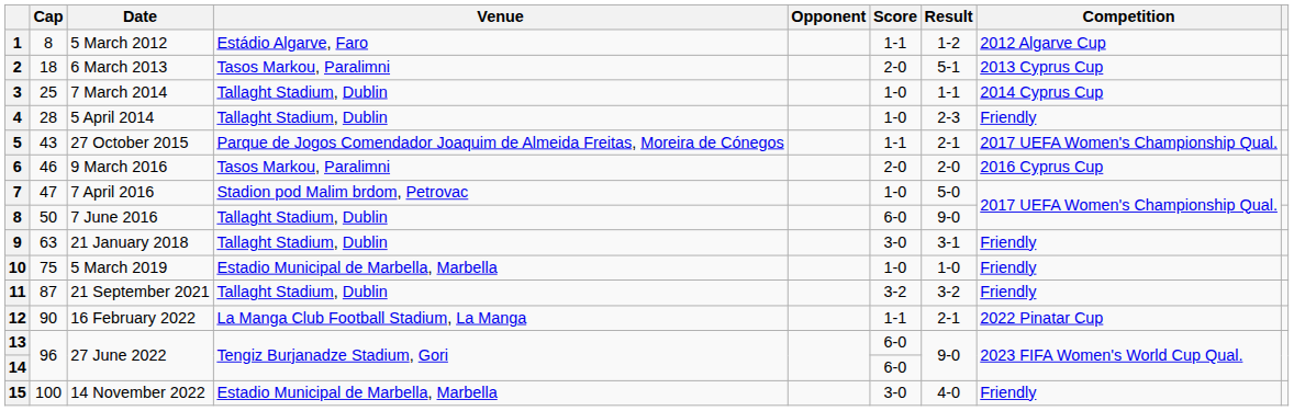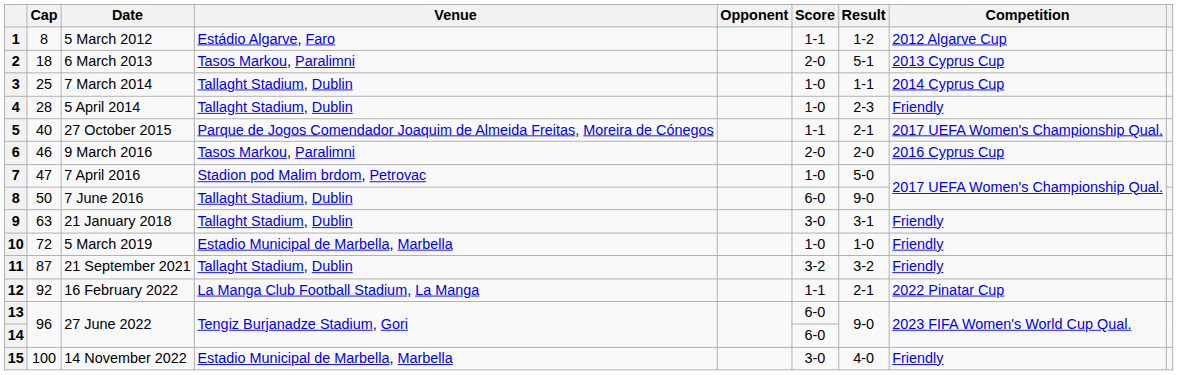 <table class="wikitable sortable">
 <tr>
 <th scope="col"></th>
 <th scope="col" style="text-align:center;">Cap</th>
 <th scope="col">Date</th>
 <th scope="col">Venue</th>
 <th scope="col">Opponent</th>
 <th scope="col">Score</th>
 <th scope="col">Result</th>
 <th scope="col">Competition</th>
 <th scope="col" class="unsortable"></th>
 </tr>
 <tr>
 <th scope="row">1</th>
 <td align=center>8</td>
 <td>5 March 2012</td>
 <td><a href='#'>Estádio Algarve</a>, <a href='#'>Faro</a></td>
 <td></td>
 <td align=center>1-1</td>
 <td align=center>1-2</td>
 <td><a href='#'>2012 Algarve Cup</a></td>
 <td></td>
 </tr>
 <tr>
 <th scope="row">2</th>
 <td align=center>18</td>
 <td>6 March 2013</td>
 <td><a href='#'>Tasos Markou</a>, <a href='#'>Paralimni</a></td>
 <td></td>
 <td align=center>2-0</td>
 <td align=center>5-1</td>
 <td><a href='#'>2013 Cyprus Cup</a></td>
 <td></td>
 </tr>
 <tr>
 <th scope="row">3</th>
 <td align=center>25</td>
 <td>7 March 2014</td>
 <td><a href='#'>Tallaght Stadium</a>, <a href='#'>Dublin</a></td>
 <td></td>
 <td align=center>1-0</td>
 <td align=center>1-1</td>
 <td><a href='#'>2014 Cyprus Cup</a></td>
 <td></td>
 </tr>
 <tr>
 <th scope="row">4</th>
 <td align=center>28</td>
 <td>5 April 2014</td>
 <td><a href='#'>Tallaght Stadium</a>, <a href='#'>Dublin</a></td>
 <td></td>
 <td align=center>1-0</td>
 <td align=center>2-3</td>
 <td><a href='#'>Friendly</a></td>
 <td></td>
 </tr>
 <tr>
 <th scope="row">5</th>
-<td align=center>43</td>
+<td align=center>40</td>
 <td>27 October 2015</td>
 <td><a href='#'>Parque de Jogos Comendador Joaquim de Almeida Freitas</a>, <a href='#'>Moreira de Cónegos</a></td>
 <td></td>
 <td align=center>1-1</td>
 <td align=center>2-1</td>
 <td><a href='#'>2017 UEFA Women's Championship Qual.</a></td>
 <td></td>
 </tr>
 <tr>
 <th scope="row">6</th>
 <td align=center>46</td>
 <td>9 March 2016</td>
 <td><a href='#'>Tasos Markou</a>, <a href='#'>Paralimni</a></td>
 <td></td>
 <td align=center>2-0</td>
 <td align=center>2-0</td>
 <td><a href='#'>2016 Cyprus Cup</a></td>
 <td></td>
 </tr>
 <tr>
 <th scope="row">7</th>
 <td align=center>47</td>
 <td>7 April 2016</td>
 <td><a href='#'>Stadion pod Malim brdom</a>, <a href='#'>Petrovac</a></td>
 <td></td>
 <td align=center>1-0</td>
 <td align=center>5-0</td>
 <td rowspan="2"><a href='#'>2017 UEFA Women's Championship Qual.</a></td>
 <td></td>
 </tr>
 <tr>
 <th scope="row">8</th>
 <td align=center>50</td>
 <td>7 June 2016</td>
 <td><a href='#'>Tallaght Stadium</a>, <a href='#'>Dublin</a></td>
 <td></td>
 <td align=center>6-0</td>
 <td align=center>9-0</td>
 <td></td>
 </tr>
 <tr>
 <th scope="row">9</th>
 <td align=center>63</td>
 <td>21 January 2018</td>
 <td><a href='#'>Tallaght Stadium</a>, <a href='#'>Dublin</a></td>
 <td></td>
 <td align=center>3-0</td>
 <td align=center>3-1</td>
 <td><a href='#'>Friendly</a></td>
 <td></td>
 </tr>
 <tr>
 <th scope="row">10</th>
-<td align=center>75</td>
+<td align=center>72</td>
 <td>5 March 2019</td>
 <td><a href='#'>Estadio Municipal de Marbella</a>, <a href='#'>Marbella</a></td>
 <td></td>
 <td align=center>1-0</td>
 <td align=center>1-0</td>
 <td><a href='#'>Friendly</a></td>
 <td></td>
 </tr>
 <tr>
 <th scope="row">11</th>
 <td align=center>87</td>
 <td>21 September 2021</td>
 <td><a href='#'>Tallaght Stadium</a>, <a href='#'>Dublin</a></td>
 <td></td>
 <td align=center>3-2</td>
 <td align=center>3-2</td>
 <td><a href='#'>Friendly</a></td>
 <td></td>
 </tr>
 <tr>
 <th scope="row">12</th>
-<td align=center>90</td>
+<td align=center>92</td>
 <td>16 February 2022</td>
 <td><a href='#'>La Manga Club Football Stadium</a>, <a href='#'>La Manga</a></td>
 <td></td>
 <td align=center>1-1</td>
 <td align=center>2-1</td>
 <td><a href='#'>2022 Pinatar Cup</a></td>
 <td></td>
 </tr>
 <tr>
 <th scope="row">13</th>
 <td rowspan=2 align=center>96</td>
 <td rowspan=2>27 June 2022</td>
 <td rowspan="2"><a href='#'>Tengiz Burjanadze Stadium</a>, <a href='#'>Gori</a></td>
 <td rowspan="2"></td>
 <td align=center>6-0</td>
 <td rowspan="2" align=center>9-0</td>
 <td rowspan="2"><a href='#'>2023 FIFA Women's World Cup Qual.</a></td>
 <td rowspan="2"></td>
 </tr>
 <tr>
 <th scope="row">14</th>
 <td align=center>6-0</td>
 </tr>
 <tr>
 <th scope="row">15</th>
 <td align=center>100</td>
 <td>14 November 2022</td>
 <td><a href='#'>Estadio Municipal de Marbella</a>, <a href='#'>Marbella</a></td>
 <td></td>
 <td align=center>3-0</td>
 <td align=center>4-0</td>
 <td><a href='#'>Friendly</a></td>
 <td></td>
 </tr>
 </table>
